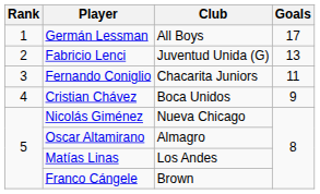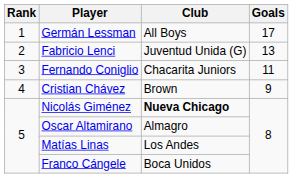 <table class="wikitable" style="text-align:center">
 <tr>
 <th>Rank</th>
 <th>Player</th>
 <th>Club</th>
 <th>Goals</th>
 </tr>
 <tr>
 <td>1</td>
 <td align="left"> <a href='#'>Germán Lessman</a></td>
 <td align="left">All Boys</td>
 <td>17</td>
 </tr>
 <tr>
 <td>2</td>
 <td align="left"> <a href='#'>Fabricio Lenci</a></td>
 <td align="left">Juventud Unida (G)</td>
 <td>13</td>
 </tr>
 <tr>
 <td>3</td>
 <td align="left"> <a href='#'>Fernando Coniglio</a></td>
 <td align="left">Chacarita Juniors</td>
 <td>11</td>
 </tr>
 <tr>
 <td>4</td>
 <td align="left"> <a href='#'>Cristian Chávez</a></td>
-<td align="left">Boca Unidos</td>
+<td align="left">Brown</td>
 <td>9</td>
 </tr>
 <tr>
 <td rowspan=4>5</td>
 <td align="left"> <a href='#'>Nicolás Giménez</a></td>
-<td align="left">Nueva Chicago</td>
+<td align="left"><strong>Nueva Chicago</strong></td>
 <td rowspan=4>8</td>
 </tr>
 <tr>
 <td align="left"> <a href='#'>Oscar Altamirano</a></td>
 <td align="left">Almagro</td>
 </tr>
 <tr>
 <td align="left"> <a href='#'>Matías Linas</a></td>
 <td align="left">Los Andes</td>
 </tr>
 <tr>
 <td align="left"> <a href='#'>Franco Cángele</a></td>
-<td align="left">Brown</td>
+<td align="left">Boca Unidos</td>
 </tr>
 </table>
